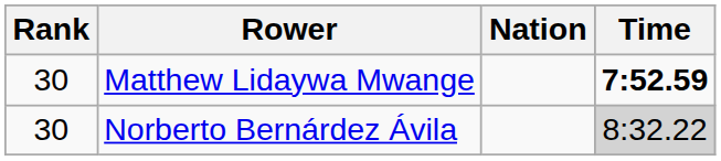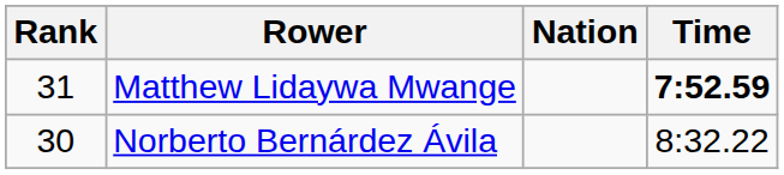 <table class="wikitable sortable" style="text-align:center">
 <tr>
 <th>Rank</th>
 <th>Rower</th>
 <th>Nation</th>
 <th>Time</th>
 </tr>
 <tr>
-<td>30</td>
+<td>31</td>
 <td align=left><a href='#'>Matthew Lidaywa Mwange</a></td>
 <td align=left></td>
 <td><strong>7:52.59</strong></td>
 </tr>
 <tr>
 <td>30</td>
 <td align=left><a href='#'>Norberto Bernárdez Ávila</a></td>
 <td align=left></td>
-<td style="background: lightgrey;">8:32.22</td>
+<td>8:32.22</td>
 </tr>
 </table>
